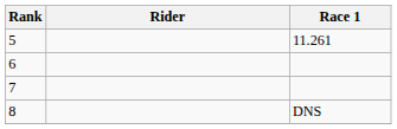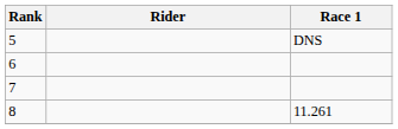 <table class="wikitable" style="font-size:95%" style="text-align:center">
 <tr>
 <th>Rank</th>
 <th width=250>Rider</th>
 <th width=100>Race 1</th>
 </tr>
 <tr>
 <td>5</td>
 <td align=left></td>
-<td>11.261</td>
+<td>DNS</td>
 </tr>
 <tr>
 <td>6</td>
 <td align=left></td>
 <td></td>
 </tr>
 <tr>
 <td>7</td>
 <td align=left></td>
 <td></td>
 </tr>
 <tr>
 <td>8</td>
 <td align=left></td>
-<td>DNS</td>
+<td>11.261</td>
 </tr>
 <tr>
 </tr>
 </table>
